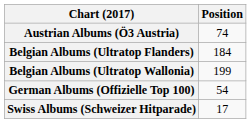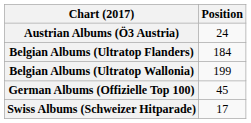 <table class="wikitable plainrowheaders sortable" style="text-align:center">
 <tr>
 <th scope="col">Chart (2017)</th>
 <th scope="col">Position</th>
 </tr>
 <tr>
 <th scope="row">Austrian Albums (Ö3 Austria)</th>
-<td>74</td>
+<td>24</td>
 </tr>
 <tr>
 <th scope="row">Belgian Albums (Ultratop Flanders)</th>
 <td>184</td>
 </tr>
 <tr>
 <th scope="row">Belgian Albums (Ultratop Wallonia)</th>
 <td>199</td>
 </tr>
 <tr>
 <th scope="row">German Albums (Offizielle Top 100)</th>
-<td>54</td>
+<td>45</td>
 </tr>
 <tr>
 <th scope="row">Swiss Albums (Schweizer Hitparade)</th>
 <td>17</td>
 </tr>
 </table>
